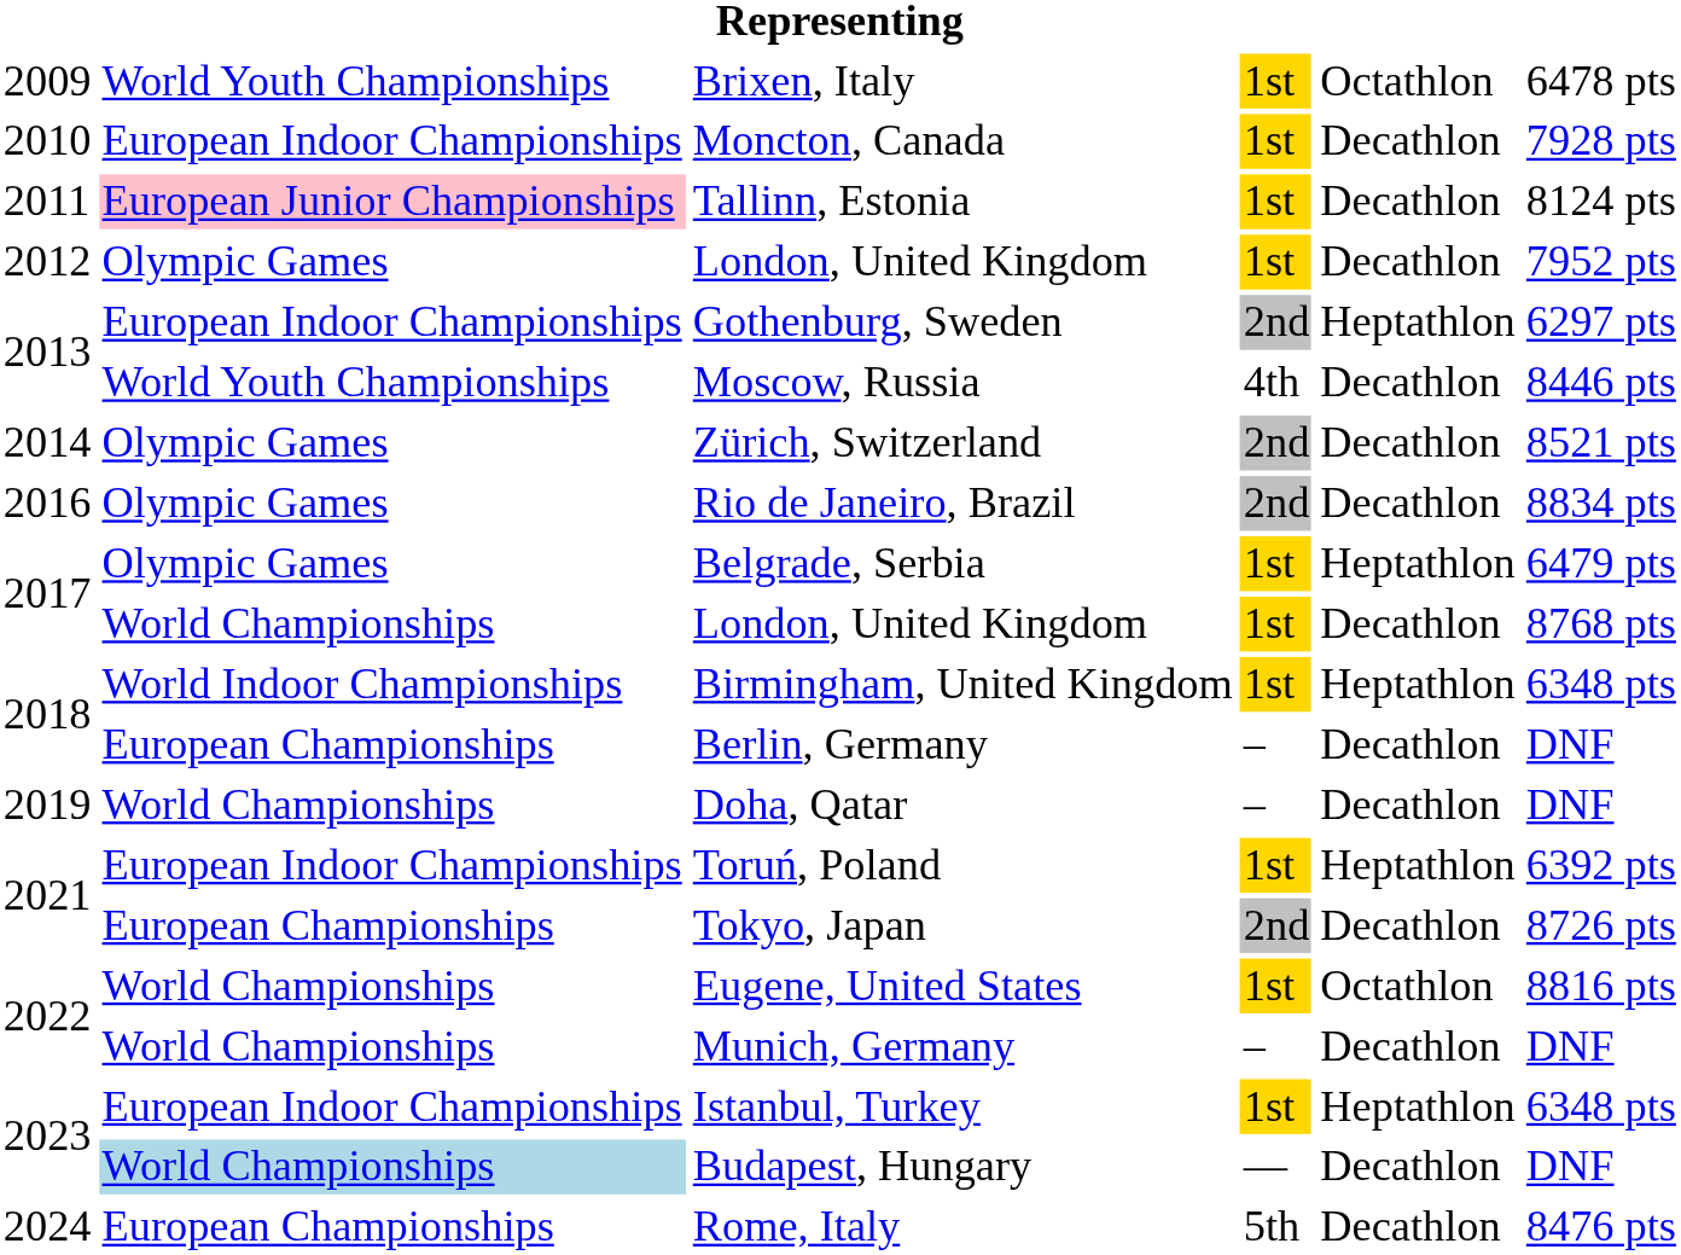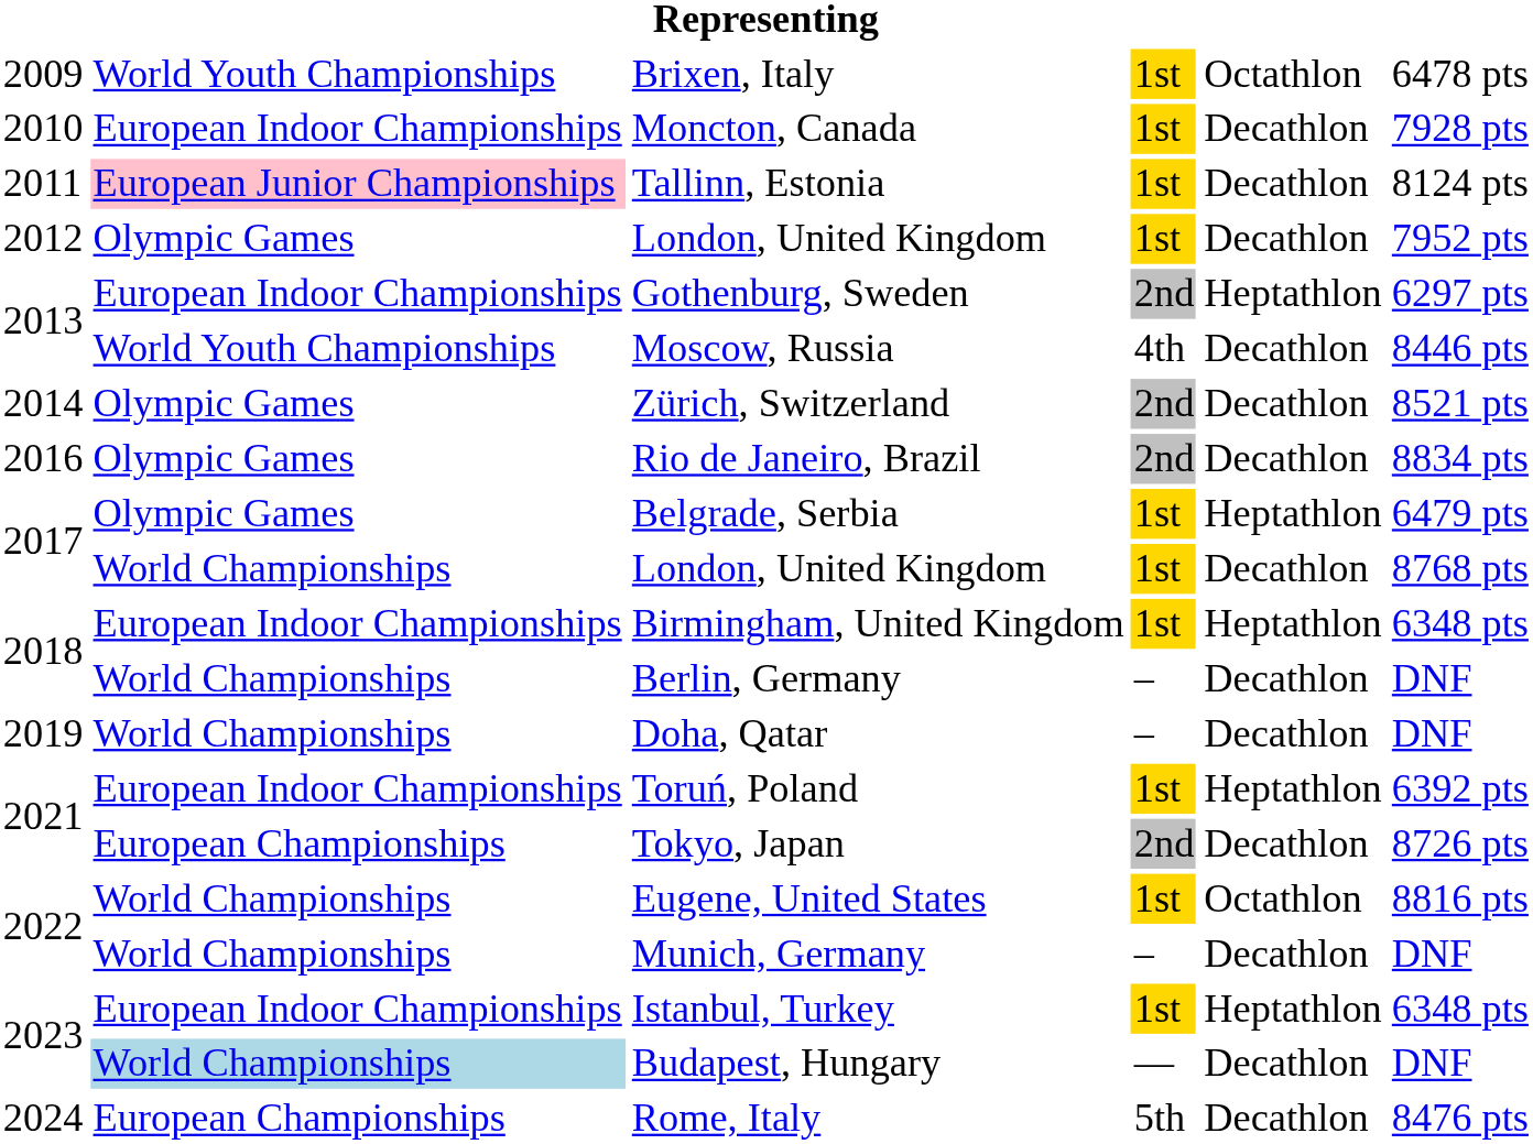 <table>
 <tr>
 <th colspan="6">Representing </th>
 </tr>
 <tr>
 <td>2009</td>
 <td><a href='#'>World Youth Championships</a></td>
 <td><a href='#'>Brixen</a>, Italy</td>
 <td bgcolor=" gold">1st</td>
 <td>Octathlon</td>
 <td>6478 pts</td>
 </tr>
 <tr>
 <td>2010</td>
 <td><a href='#'>European Indoor Championships</a></td>
 <td><a href='#'>Moncton</a>, Canada</td>
 <td bgcolor="gold">1st</td>
 <td>Decathlon</td>
 <td><a href='#'>7928 pts</a></td>
 </tr>
 <tr>
 <td>2011</td>
 <td style="background: pink;"><a href='#'>European Junior Championships</a></td>
 <td><a href='#'>Tallinn</a>, Estonia</td>
 <td bgcolor="gold">1st</td>
 <td>Decathlon</td>
 <td>8124 pts</td>
 </tr>
 <tr>
 <td>2012</td>
 <td><a href='#'>Olympic Games</a></td>
 <td><a href='#'>London</a>, United Kingdom</td>
 <td bgcolor=" gold">1st</td>
 <td>Decathlon</td>
 <td><a href='#'>7952 pts</a></td>
 </tr>
 <tr>
 <td rowspan=2>2013</td>
 <td><a href='#'>European Indoor Championships</a></td>
 <td><a href='#'>Gothenburg</a>, Sweden</td>
 <td bgcolor="silver">2nd</td>
 <td>Heptathlon</td>
 <td><a href='#'>6297 pts</a></td>
 </tr>
 <tr>
 <td><a href='#'>World Youth Championships</a></td>
 <td><a href='#'>Moscow</a>, Russia</td>
 <td>4th</td>
 <td>Decathlon</td>
 <td><a href='#'>8446 pts</a></td>
 </tr>
 <tr>
 <td>2014</td>
 <td><a href='#'>Olympic Games</a></td>
 <td><a href='#'>Zürich</a>, Switzerland</td>
 <td bgcolor="silver">2nd</td>
 <td>Decathlon</td>
 <td><a href='#'>8521 pts</a></td>
 </tr>
 <tr>
 <td>2016</td>
 <td><a href='#'>Olympic Games</a></td>
 <td><a href='#'>Rio de Janeiro</a>, Brazil</td>
 <td bgcolor="silver">2nd</td>
 <td>Decathlon</td>
 <td><a href='#'>8834 pts</a></td>
 </tr>
 <tr>
 <td rowspan=2>2017</td>
 <td><a href='#'>Olympic Games</a></td>
 <td><a href='#'>Belgrade</a>, Serbia</td>
 <td bgcolor="gold">1st</td>
 <td>Heptathlon</td>
 <td><a href='#'>6479 pts</a></td>
 </tr>
 <tr>
 <td><a href='#'>World Championships</a></td>
 <td><a href='#'>London</a>, United Kingdom</td>
 <td bgcolor="gold">1st</td>
 <td>Decathlon</td>
 <td><a href='#'>8768 pts</a></td>
 </tr>
 <tr>
 <td rowspan=2>2018</td>
-<td><a href='#'>World Indoor Championships</a></td>
+<td><a href='#'>European Indoor Championships</a></td>
 <td><a href='#'>Birmingham</a>, United Kingdom</td>
 <td bgcolor=gold>1st</td>
 <td>Heptathlon</td>
 <td><a href='#'>6348 pts</a></td>
 </tr>
 <tr>
-<td><a href='#'>European Championships</a></td>
+<td><a href='#'>World Championships</a></td>
 <td><a href='#'>Berlin</a>, Germany</td>
 <td>–</td>
 <td>Decathlon</td>
 <td><a href='#'>DNF</a></td>
 </tr>
 <tr>
 <td>2019</td>
 <td><a href='#'>World Championships</a></td>
 <td><a href='#'>Doha</a>, Qatar</td>
 <td>–</td>
 <td>Decathlon</td>
 <td><a href='#'>DNF</a></td>
 </tr>
 <tr>
 <td rowspan=2>2021</td>
 <td><a href='#'>European Indoor Championships</a></td>
 <td><a href='#'>Toruń</a>, Poland</td>
 <td bgcolor=gold>1st</td>
 <td>Heptathlon</td>
 <td><a href='#'>6392 pts</a></td>
 </tr>
 <tr>
 <td><a href='#'>European Championships</a></td>
 <td><a href='#'>Tokyo</a>, Japan</td>
 <td bgcolor="silver">2nd</td>
 <td>Decathlon</td>
 <td><a href='#'>8726 pts</a></td>
 </tr>
 <tr>
 <td rowspan=2>2022</td>
 <td><a href='#'>World Championships</a></td>
 <td><a href='#'>Eugene, United States</a></td>
 <td bgcolor=gold>1st</td>
 <td>Octathlon</td>
 <td><a href='#'>8816 pts</a></td>
 </tr>
 <tr>
 <td><a href='#'>World Championships</a></td>
 <td><a href='#'>Munich, Germany</a></td>
 <td>–</td>
 <td>Decathlon</td>
 <td><a href='#'>DNF</a></td>
 </tr>
 <tr>
 <td rowspan=2>2023</td>
 <td><a href='#'>European Indoor Championships</a></td>
 <td><a href='#'>Istanbul, Turkey</a></td>
 <td bgcolor=gold>1st</td>
 <td>Heptathlon</td>
 <td><a href='#'>6348 pts</a></td>
 </tr>
 <tr>
 <td style="background: lightblue;"><a href='#'>World Championships</a></td>
 <td><a href='#'>Budapest</a>, Hungary</td>
 <td>—</td>
 <td>Decathlon</td>
 <td><a href='#'>DNF</a></td>
 </tr>
 <tr>
 <td>2024</td>
 <td><a href='#'>European Championships</a></td>
 <td><a href='#'>Rome, Italy</a></td>
 <td>5th</td>
 <td>Decathlon</td>
 <td><a href='#'>8476 pts</a></td>
 </tr>
 </table>
